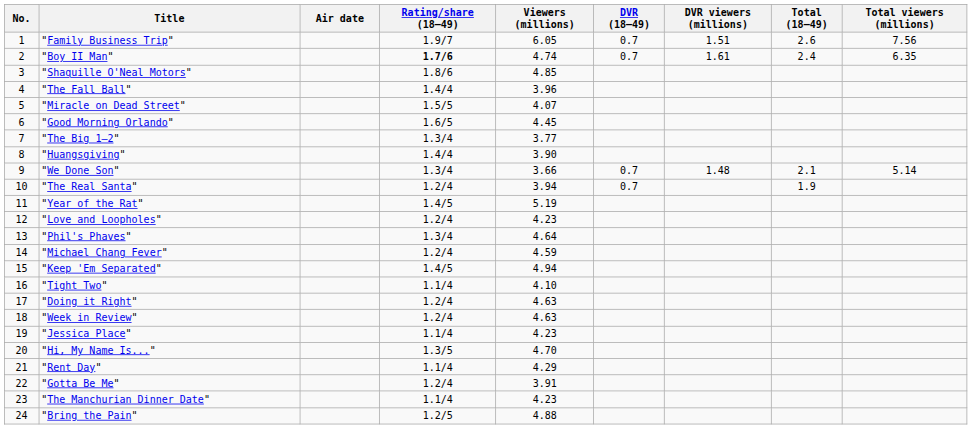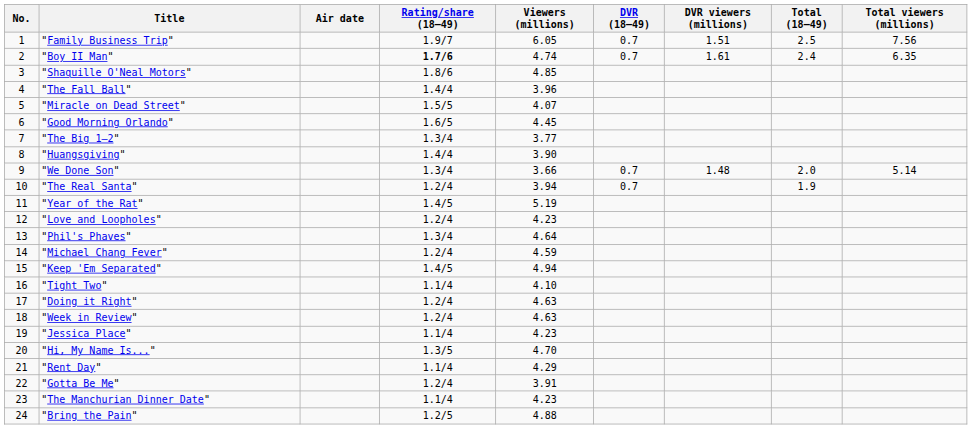 <table class="wikitable sortable" style="text-align:center; width:99%">
 <tr>
 <th>No.</th>
 <th>Title</th>
 <th>Air date</th>
 <th data-sort-type="number"><a href='#'>Rating/share</a><br>(18–49)</th>
 <th data-sort-type="number">Viewers<br>(millions)</th>
 <th data-sort-type="number"><a href='#'>DVR</a><br>(18–49)</th>
 <th data-sort-type="number">DVR viewers<br>(millions)</th>
 <th data-sort-type="number">Total<br>(18–49)</th>
 <th data-sort-type="number">Total viewers<br>(millions)</th>
 </tr>
 <tr>
 <td>1</td>
 <td style="text-align:left;">"<a href='#'>Family Business Trip</a>"</td>
 <td style="text-align:left;"></td>
 <td>1.9/7</td>
 <td>6.05</td>
 <td>0.7</td>
 <td>1.51</td>
-<td>2.6</td>
+<td>2.5</td>
 <td>7.56</td>
 </tr>
 <tr>
 <td>2</td>
 <td style="text-align:left;">"<a href='#'>Boy II Man</a>"</td>
 <td style="text-align:left;"></td>
 <td><strong>1.7/6</strong></td>
 <td>4.74</td>
 <td>0.7</td>
 <td>1.61</td>
 <td>2.4</td>
 <td>6.35</td>
 </tr>
 <tr>
 <td>3</td>
 <td style="text-align:left;">"<a href='#'>Shaquille O'Neal Motors</a>"</td>
 <td style="text-align:left;"></td>
 <td>1.8/6</td>
 <td>4.85</td>
 <td></td>
 <td></td>
 <td></td>
 <td></td>
 </tr>
 <tr>
 <td>4</td>
 <td style="text-align:left;">"<a href='#'>The Fall Ball</a>"</td>
 <td style="text-align:left;"></td>
 <td>1.4/4</td>
 <td>3.96</td>
 <td></td>
 <td></td>
 <td></td>
 <td></td>
 </tr>
 <tr>
 <td>5</td>
 <td style="text-align:left;">"<a href='#'>Miracle on Dead Street</a>"</td>
 <td style="text-align:left;"></td>
 <td>1.5/5</td>
 <td>4.07</td>
 <td></td>
 <td></td>
 <td></td>
 <td></td>
 </tr>
 <tr>
 <td>6</td>
 <td style="text-align:left;">"<a href='#'>Good Morning Orlando</a>"</td>
 <td style="text-align:left;"></td>
 <td>1.6/5</td>
 <td>4.45</td>
 <td></td>
 <td></td>
 <td></td>
 <td></td>
 </tr>
 <tr>
 <td>7</td>
 <td style="text-align:left;">"<a href='#'>The Big 1–2</a>"</td>
 <td style="text-align:left;"></td>
 <td>1.3/4</td>
 <td>3.77</td>
 <td></td>
 <td></td>
 <td></td>
 <td></td>
 </tr>
 <tr>
 <td>8</td>
 <td style="text-align:left;">"<a href='#'>Huangsgiving</a>"</td>
 <td style="text-align:left;"></td>
 <td>1.4/4</td>
 <td>3.90</td>
 <td></td>
 <td></td>
 <td></td>
 <td></td>
 </tr>
 <tr>
 <td>9</td>
 <td style="text-align:left;">"<a href='#'>We Done Son</a>"</td>
 <td style="text-align:left;"></td>
 <td>1.3/4</td>
 <td>3.66</td>
 <td>0.7</td>
 <td>1.48</td>
-<td>2.1</td>
+<td>2.0</td>
 <td>5.14</td>
 </tr>
 <tr>
 <td>10</td>
 <td style="text-align:left;">"<a href='#'>The Real Santa</a>"</td>
 <td style="text-align:left;"></td>
 <td>1.2/4</td>
 <td>3.94</td>
 <td>0.7</td>
 <td></td>
 <td>1.9</td>
 <td></td>
 </tr>
 <tr>
 <td>11</td>
 <td style="text-align:left;">"<a href='#'>Year of the Rat</a>"</td>
 <td style="text-align:left;"></td>
 <td>1.4/5</td>
 <td>5.19</td>
 <td></td>
 <td></td>
 <td></td>
 <td></td>
 </tr>
 <tr>
 <td>12</td>
 <td style="text-align:left;">"<a href='#'>Love and Loopholes</a>"</td>
 <td style="text-align:left;"></td>
 <td>1.2/4</td>
 <td>4.23</td>
 <td></td>
 <td></td>
 <td></td>
 <td></td>
 </tr>
 <tr>
 <td>13</td>
 <td style="text-align:left;">"<a href='#'>Phil's Phaves</a>"</td>
 <td style="text-align:left;"></td>
 <td>1.3/4</td>
 <td>4.64</td>
 <td></td>
 <td></td>
 <td></td>
 <td></td>
 </tr>
 <tr>
 <td>14</td>
 <td style="text-align:left;">"<a href='#'>Michael Chang Fever</a>"</td>
 <td style="text-align:left;"></td>
 <td>1.2/4</td>
 <td>4.59</td>
 <td></td>
 <td></td>
 <td></td>
 <td></td>
 </tr>
 <tr>
 <td>15</td>
 <td style="text-align:left;">"<a href='#'>Keep 'Em Separated</a>"</td>
 <td style="text-align:left;"></td>
 <td>1.4/5</td>
 <td>4.94</td>
 <td></td>
 <td></td>
 <td></td>
 <td></td>
 </tr>
 <tr>
 <td>16</td>
 <td style="text-align:left;">"<a href='#'>Tight Two</a>"</td>
 <td style="text-align:left;"></td>
 <td>1.1/4</td>
 <td>4.10</td>
 <td></td>
 <td></td>
 <td></td>
 <td></td>
 </tr>
 <tr>
 <td>17</td>
 <td style="text-align:left;">"<a href='#'>Doing it Right</a>"</td>
 <td style="text-align:left;"></td>
 <td>1.2/4</td>
 <td>4.63</td>
 <td></td>
 <td></td>
 <td></td>
 <td></td>
 </tr>
 <tr>
 <td>18</td>
 <td style="text-align:left;">"<a href='#'>Week in Review</a>"</td>
 <td style="text-align:left;"></td>
 <td>1.2/4</td>
 <td>4.63</td>
 <td></td>
 <td></td>
 <td></td>
 <td></td>
 </tr>
 <tr>
 <td>19</td>
 <td style="text-align:left;">"<a href='#'>Jessica Place</a>"</td>
 <td style="text-align:left;"></td>
 <td>1.1/4</td>
 <td>4.23</td>
 <td></td>
 <td></td>
 <td></td>
 <td></td>
 </tr>
 <tr>
 <td>20</td>
 <td style="text-align:left;">"<a href='#'>Hi, My Name Is...</a>"</td>
 <td style="text-align:left;"></td>
 <td>1.3/5</td>
 <td>4.70</td>
 <td></td>
 <td></td>
 <td></td>
 <td></td>
 </tr>
 <tr>
 <td>21</td>
 <td style="text-align:left;">"<a href='#'>Rent Day</a>"</td>
 <td style="text-align:left;"></td>
 <td>1.1/4</td>
 <td>4.29</td>
 <td></td>
 <td></td>
 <td></td>
 <td></td>
 </tr>
 <tr>
 <td>22</td>
 <td style="text-align:left;">"<a href='#'>Gotta Be Me</a>"</td>
 <td style="text-align:left;"></td>
 <td>1.2/4</td>
 <td>3.91</td>
 <td></td>
 <td></td>
 <td></td>
 <td></td>
 </tr>
 <tr>
 <td>23</td>
 <td style="text-align:left;">"<a href='#'>The Manchurian Dinner Date</a>"</td>
 <td style="text-align:left;"></td>
 <td>1.1/4</td>
 <td>4.23</td>
 <td></td>
 <td></td>
 <td></td>
 <td></td>
 </tr>
 <tr>
 <td>24</td>
 <td style="text-align:left;">"<a href='#'>Bring the Pain</a>"</td>
 <td style="text-align:left;"></td>
 <td>1.2/5</td>
 <td>4.88</td>
 <td></td>
 <td></td>
 <td></td>
 <td></td>
 </tr>
 </table>
